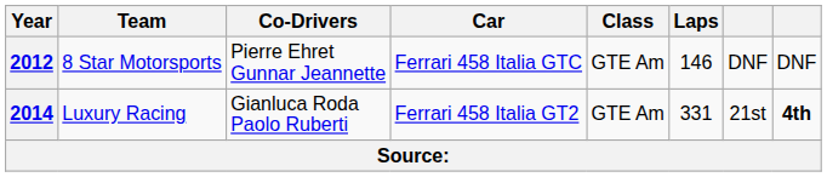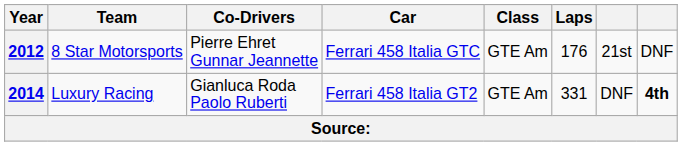 <table class="wikitable" style="text-align:center; font-size:90%">
 <tr>
 <th>Year</th>
 <th>Team</th>
 <th>Co-Drivers</th>
 <th>Car</th>
 <th>Class</th>
 <th>Laps</th>
 <th></th>
 <th></th>
 </tr>
 <tr>
 <th><a href='#'>2012</a></th>
 <td align="left"> <a href='#'>8 Star Motorsports</a></td>
 <td align="left"> Pierre Ehret<br> <a href='#'>Gunnar Jeannette</a></td>
 <td align="left"><a href='#'>Ferrari 458 Italia GTC</a></td>
 <td>GTE Am</td>
-<td>146</td>
-<td>DNF</td>
+<td>176</td>
+<td>21st</td>
 <td>DNF</td>
 </tr>
 <tr>
 <th><a href='#'>2014</a></th>
 <td align="left"> <a href='#'>Luxury Racing</a></td>
 <td align="left"> Gianluca Roda<br> <a href='#'>Paolo Ruberti</a></td>
 <td align="left"><a href='#'>Ferrari 458 Italia GT2</a></td>
 <td>GTE Am</td>
 <td>331</td>
-<td>21st</td>
+<td>DNF</td>
 <td><strong>4th</strong></td>
 </tr>
 <tr>
 <th colspan="8">Source:</th>
 </tr>
 </table>
